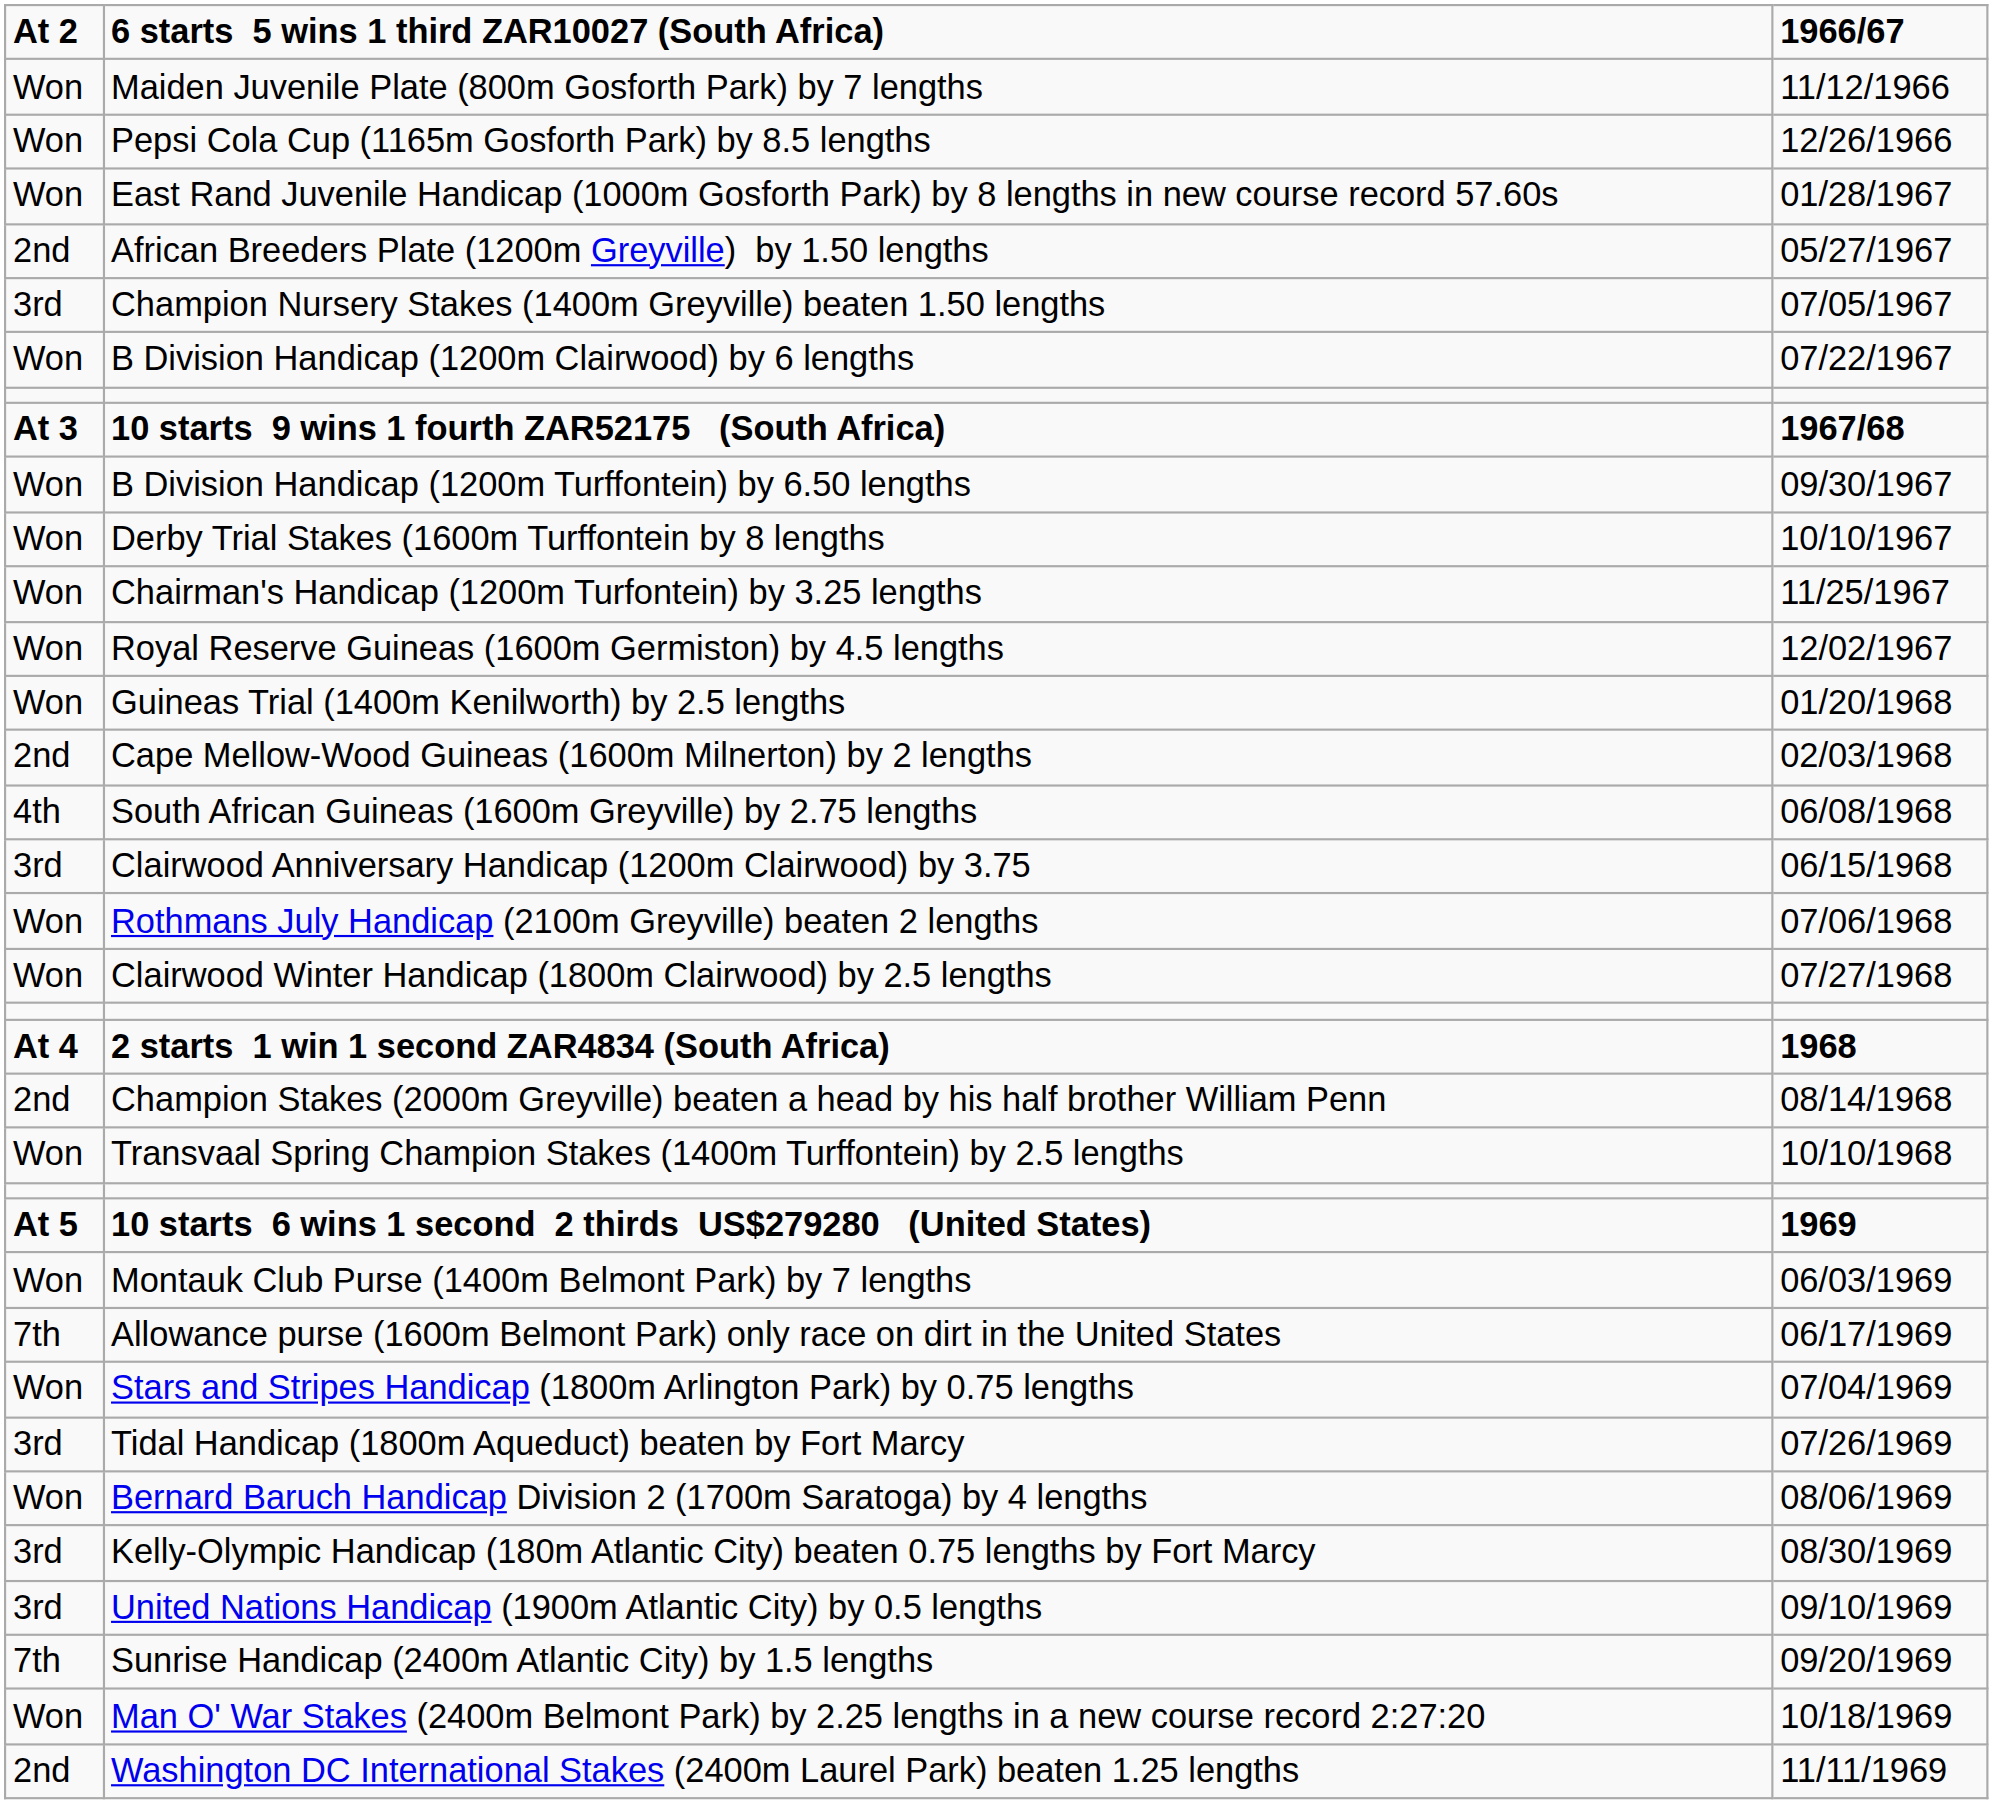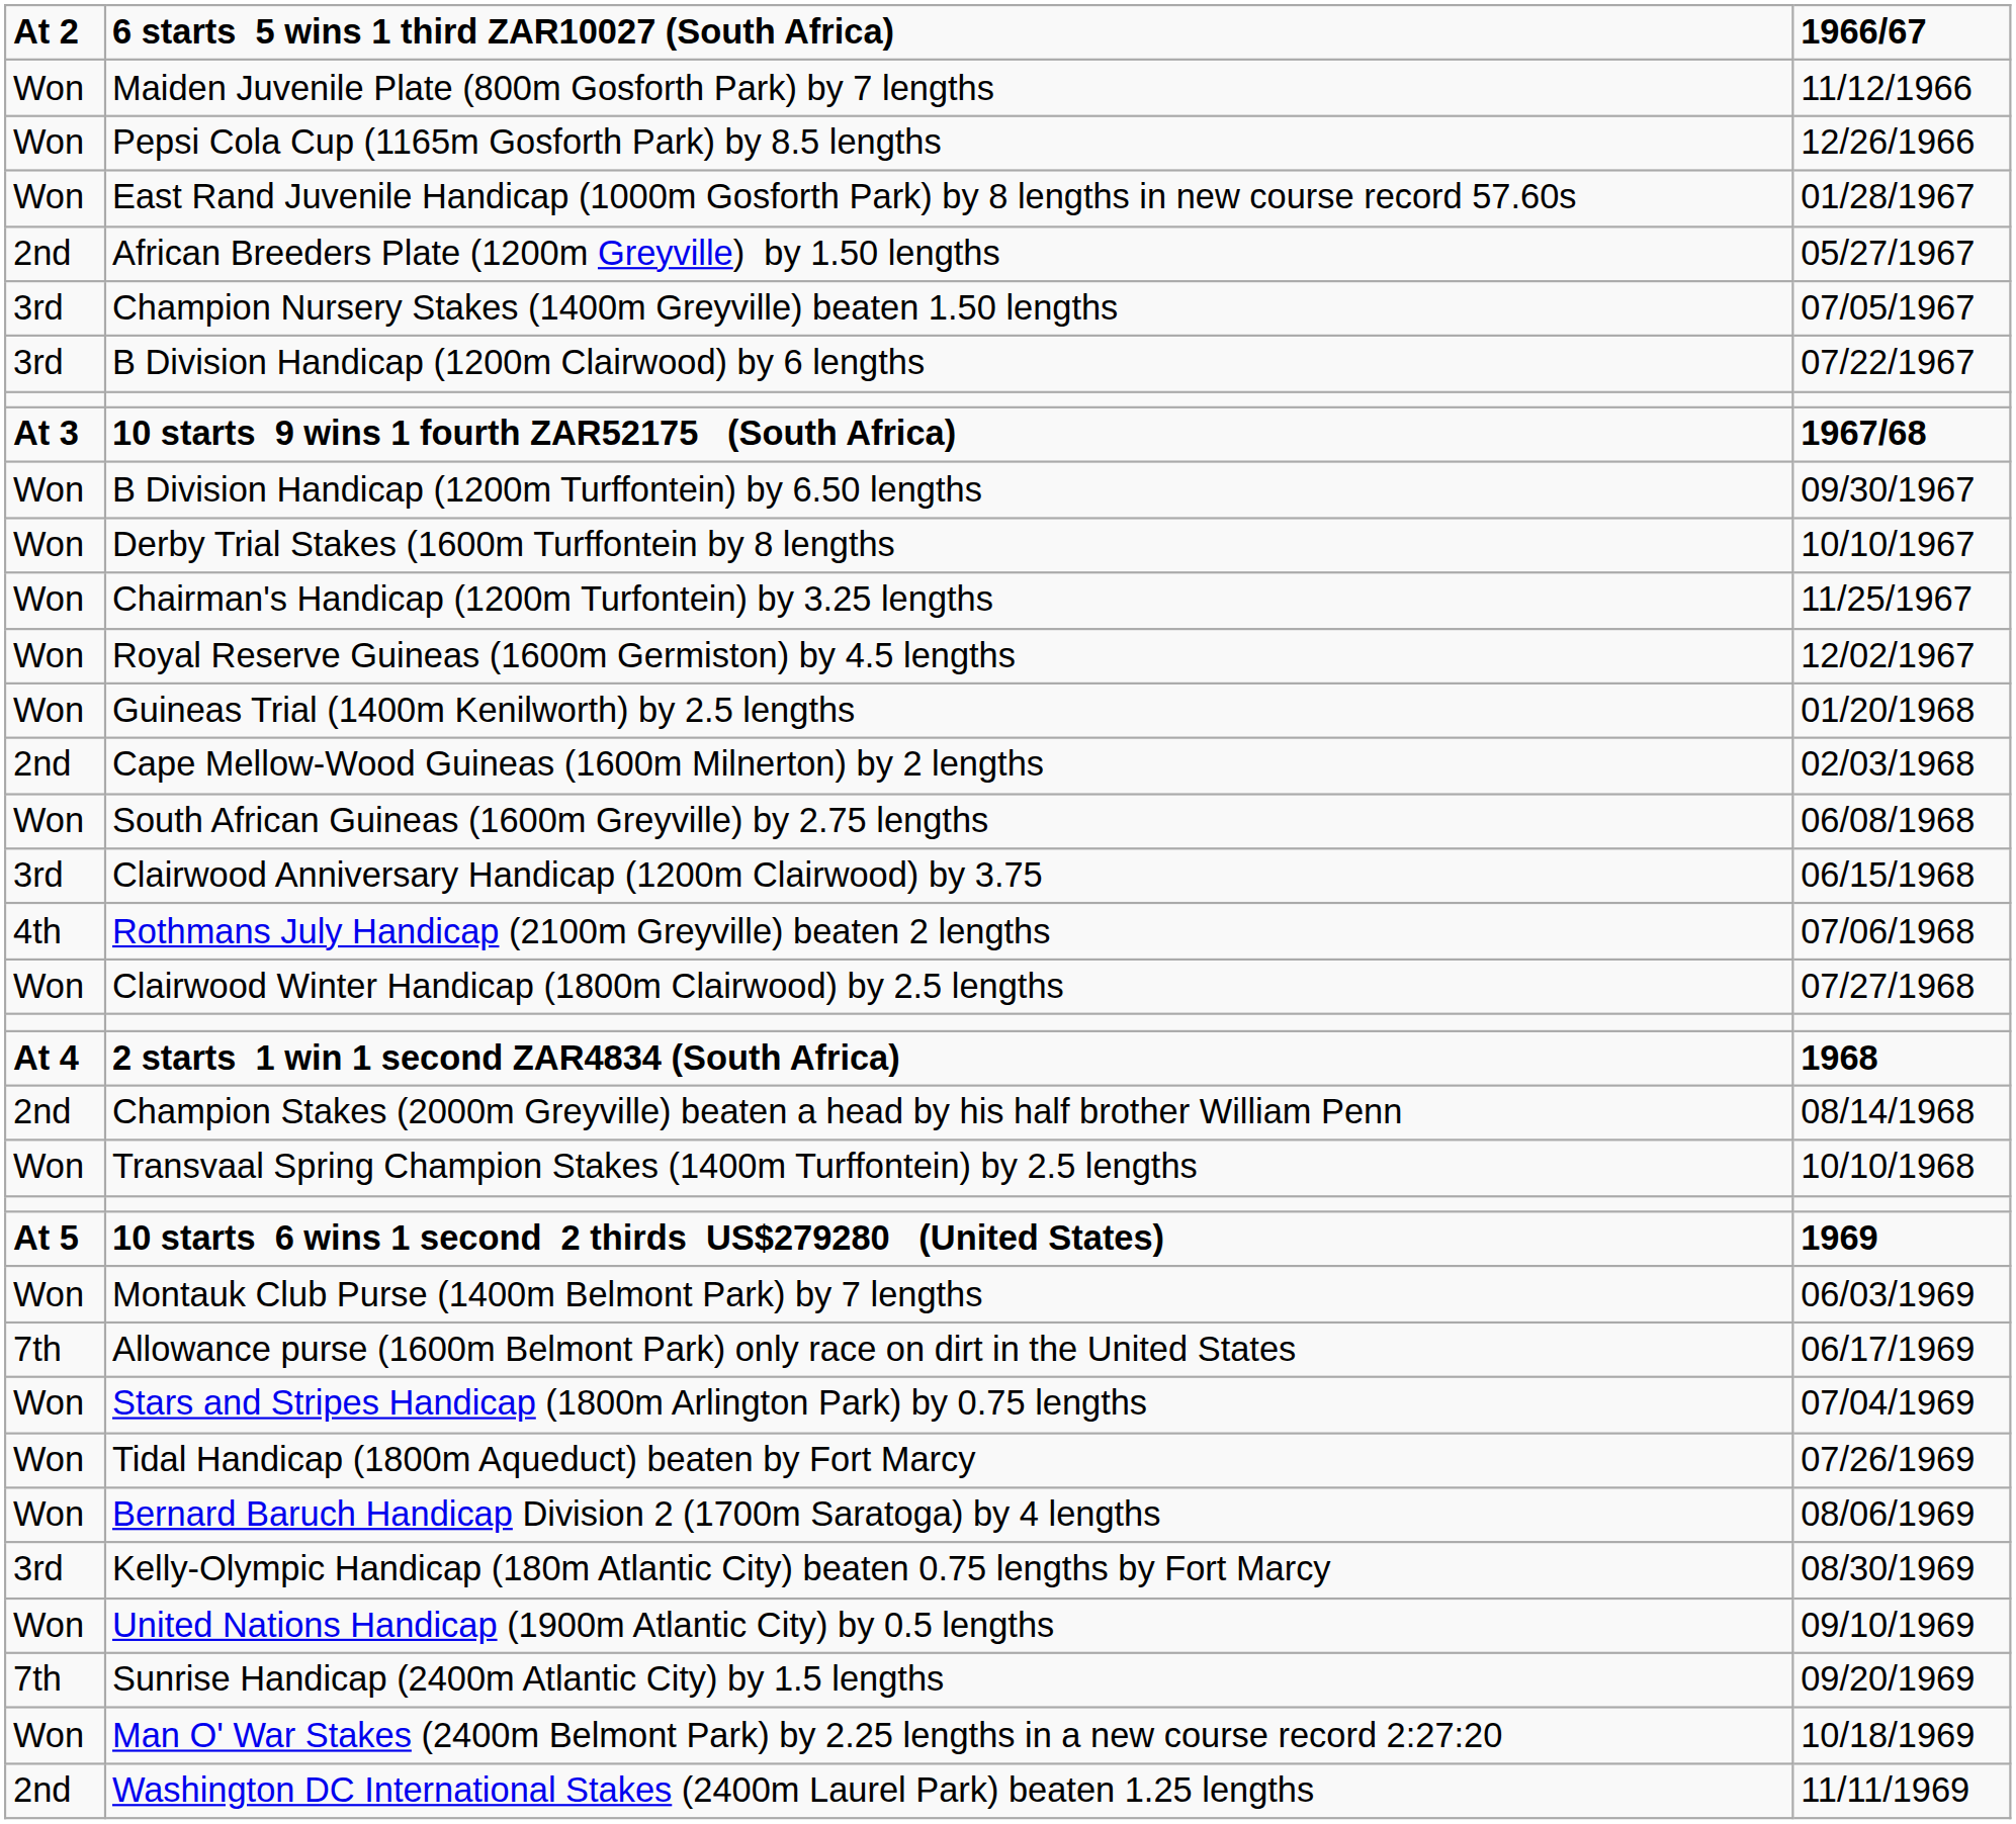 <table class="wikitable" style="width: 73%;">
 <tr>
 <td><strong>At 2</strong></td>
 <td><strong>6 starts  5 wins   1 third   ZAR10027</strong>    <strong>(South Africa)</strong></td>
 <td><strong>1966/67</strong></td>
 </tr>
 <tr>
 <td>Won</td>
 <td>Maiden Juvenile Plate (800m Gosforth Park) by 7 lengths</td>
 <td>11/12/1966</td>
 </tr>
 <tr>
 <td>Won</td>
 <td>Pepsi Cola Cup (1165m Gosforth Park) by 8.5 lengths</td>
 <td>12/26/1966</td>
 </tr>
 <tr>
 <td>Won</td>
 <td>East Rand Juvenile Handicap (1000m Gosforth Park) by 8 lengths in new  course record 57.60s</td>
 <td>01/28/1967</td>
 </tr>
 <tr>
 <td>2nd</td>
 <td>African Breeders Plate (1200m <a href='#'>Greyville</a>)  by 1.50 lengths</td>
 <td>05/27/1967</td>
 </tr>
 <tr>
 <td>3rd</td>
 <td>Champion Nursery Stakes (1400m Greyville) beaten 1.50 lengths</td>
 <td>07/05/1967</td>
 </tr>
 <tr>
-<td>Won</td>
+<td>3rd</td>
 <td>B Division Handicap (1200m Clairwood) by 6 lengths</td>
 <td>07/22/1967</td>
 </tr>
 <tr>
 <td></td>
 <td></td>
 <td></td>
 </tr>
 <tr>
 <td><strong>At 3</strong></td>
 <td><strong>10 starts  9 wins   1 fourth   ZAR52175    (South Africa)</strong></td>
 <td><strong>1967/68</strong></td>
 </tr>
 <tr>
 <td>Won</td>
 <td>B Division Handicap (1200m Turffontein) by 6.50 lengths</td>
 <td>09/30/1967</td>
 </tr>
 <tr>
 <td>Won</td>
 <td>Derby Trial Stakes (1600m Turffontein by 8 lengths</td>
 <td>10/10/1967</td>
 </tr>
 <tr>
 <td>Won</td>
 <td>Chairman's Handicap (1200m Turfontein) by 3.25 lengths</td>
 <td>11/25/1967</td>
 </tr>
 <tr>
 <td>Won</td>
 <td>Royal Reserve Guineas (1600m Germiston) by 4.5 lengths</td>
 <td>12/02/1967</td>
 </tr>
 <tr>
 <td>Won</td>
 <td>Guineas Trial (1400m Kenilworth) by 2.5 lengths</td>
 <td>01/20/1968</td>
 </tr>
 <tr>
 <td>2nd</td>
 <td>Cape Mellow-Wood Guineas (1600m Milnerton) by 2 lengths</td>
 <td>02/03/1968</td>
 </tr>
 <tr>
-<td>4th</td>
+<td>Won</td>
 <td>South African Guineas (1600m Greyville) by 2.75 lengths</td>
 <td>06/08/1968</td>
 </tr>
 <tr>
 <td>3rd</td>
 <td>Clairwood Anniversary Handicap (1200m Clairwood) by 3.75</td>
 <td>06/15/1968</td>
 </tr>
 <tr>
-<td>Won</td>
+<td>4th</td>
 <td><a href='#'>Rothmans July Handicap</a> (2100m Greyville) beaten 2 lengths</td>
 <td>07/06/1968</td>
 </tr>
 <tr>
 <td>Won</td>
 <td>Clairwood Winter Handicap (1800m Clairwood) by 2.5 lengths</td>
 <td>07/27/1968</td>
 </tr>
 <tr>
 <td></td>
 <td></td>
 <td></td>
 </tr>
 <tr>
 <td><strong>At 4</strong></td>
 <td><strong>2 starts  1 win   1 second   ZAR4834   (South Africa)</strong></td>
 <td><strong>1968  </strong></td>
 </tr>
 <tr>
 <td>2nd</td>
 <td>Champion Stakes (2000m Greyville) beaten a head by his half brother William Penn</td>
 <td>08/14/1968</td>
 </tr>
 <tr>
 <td>Won</td>
 <td>Transvaal Spring Champion Stakes (1400m Turffontein) by 2.5 lengths</td>
 <td>10/10/1968</td>
 </tr>
 <tr>
 <td></td>
 <td></td>
 <td></td>
 </tr>
 <tr>
 <td><strong>At 5</strong></td>
 <td><strong>10 starts  6 wins   1 second  2 thirds  US$279280   (United States)</strong></td>
 <td><strong>1969</strong></td>
 </tr>
 <tr>
 <td>Won</td>
 <td>Montauk Club Purse (1400m Belmont Park) by 7 lengths</td>
 <td>06/03/1969</td>
 </tr>
 <tr>
 <td>7th</td>
 <td>Allowance purse (1600m Belmont Park) only race on dirt in the United States</td>
 <td>06/17/1969</td>
 </tr>
 <tr>
 <td>Won</td>
 <td><a href='#'>Stars and Stripes Handicap</a> (1800m Arlington Park) by 0.75 lengths</td>
 <td>07/04/1969</td>
 </tr>
 <tr>
-<td>3rd</td>
+<td>Won</td>
 <td>Tidal Handicap (1800m Aqueduct) beaten by Fort Marcy</td>
 <td>07/26/1969</td>
 </tr>
 <tr>
 <td>Won</td>
 <td><a href='#'>Bernard Baruch Handicap</a> Division 2 (1700m Saratoga) by 4 lengths</td>
 <td>08/06/1969</td>
 </tr>
 <tr>
 <td>3rd</td>
 <td>Kelly-Olympic Handicap (180m Atlantic City) beaten 0.75 lengths by  Fort Marcy</td>
 <td>08/30/1969</td>
 </tr>
 <tr>
-<td>3rd</td>
+<td>Won</td>
 <td><a href='#'>United Nations Handicap</a> (1900m  Atlantic City) by 0.5 lengths</td>
 <td>09/10/1969</td>
 </tr>
 <tr>
 <td>7th</td>
 <td>Sunrise Handicap (2400m Atlantic City) by 1.5 lengths</td>
 <td>09/20/1969</td>
 </tr>
 <tr>
 <td>Won</td>
 <td><a href='#'>Man O' War Stakes</a> (2400m Belmont Park) by 2.25 lengths in a new  course record 2:27:20</td>
 <td>10/18/1969</td>
 </tr>
 <tr>
 <td>2nd</td>
 <td><a href='#'>Washington DC International Stakes</a> (2400m Laurel Park) beaten  1.25 lengths</td>
 <td>11/11/1969</td>
 </tr>
 </table>
